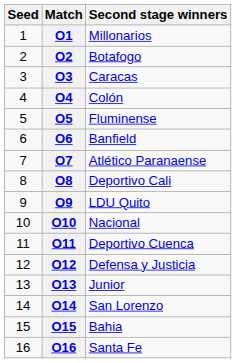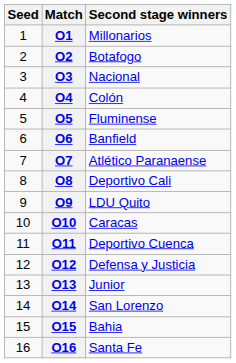 <table class="wikitable">
 <tr>
 <th>Seed</th>
 <th>Match</th>
 <th>Second stage winners</th>
 </tr>
 <tr>
 <td align=center>1</td>
 <th><a href='#'>O1</a></th>
 <td> <a href='#'>Millonarios</a></td>
 </tr>
 <tr>
 <td align=center>2</td>
 <th><a href='#'>O2</a></th>
 <td> <a href='#'>Botafogo</a></td>
 </tr>
 <tr>
 <td align=center>3</td>
 <th><a href='#'>O3</a></th>
-<td> <a href='#'>Caracas</a></td>
+<td> <a href='#'>Nacional</a></td>
 </tr>
 <tr>
 <td align=center>4</td>
 <th><a href='#'>O4</a></th>
 <td> <a href='#'>Colón</a></td>
 </tr>
 <tr>
 <td align=center>5</td>
 <th><a href='#'>O5</a></th>
 <td> <a href='#'>Fluminense</a></td>
 </tr>
 <tr>
 <td align=center>6</td>
 <th><a href='#'>O6</a></th>
 <td> <a href='#'>Banfield</a></td>
 </tr>
 <tr>
 <td align=center>7</td>
 <th><a href='#'>O7</a></th>
 <td> <a href='#'>Atlético Paranaense</a></td>
 </tr>
 <tr>
 <td align=center>8</td>
 <th><a href='#'>O8</a></th>
 <td> <a href='#'>Deportivo Cali</a></td>
 </tr>
 <tr>
 <td align=center>9</td>
 <th><a href='#'>O9</a></th>
 <td> <a href='#'>LDU Quito</a></td>
 </tr>
 <tr>
 <td align=center>10</td>
 <th><a href='#'>O10</a></th>
-<td> <a href='#'>Nacional</a></td>
+<td> <a href='#'>Caracas</a></td>
 </tr>
 <tr>
 <td align=center>11</td>
 <th><a href='#'>O11</a></th>
 <td> <a href='#'>Deportivo Cuenca</a></td>
 </tr>
 <tr>
 <td align=center>12</td>
 <th><a href='#'>O12</a></th>
 <td> <a href='#'>Defensa y Justicia</a></td>
 </tr>
 <tr>
 <td align=center>13</td>
 <th><a href='#'>O13</a></th>
 <td> <a href='#'>Junior</a></td>
 </tr>
 <tr>
 <td align=center>14</td>
 <th><a href='#'>O14</a></th>
 <td> <a href='#'>San Lorenzo</a></td>
 </tr>
 <tr>
 <td align=center>15</td>
 <th><a href='#'>O15</a></th>
 <td> <a href='#'>Bahia</a></td>
 </tr>
 <tr>
 <td align=center>16</td>
 <th><a href='#'>O16</a></th>
 <td> <a href='#'>Santa Fe</a></td>
 </tr>
 </table>
